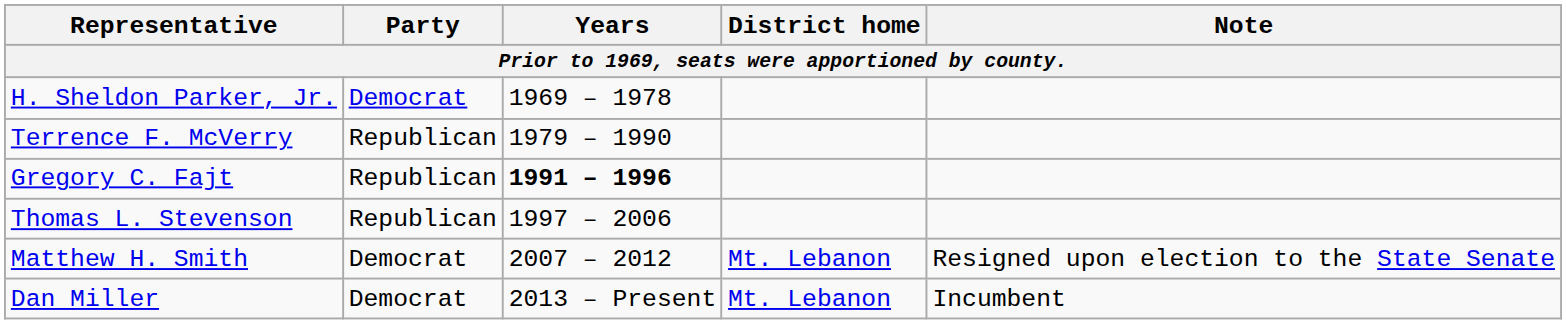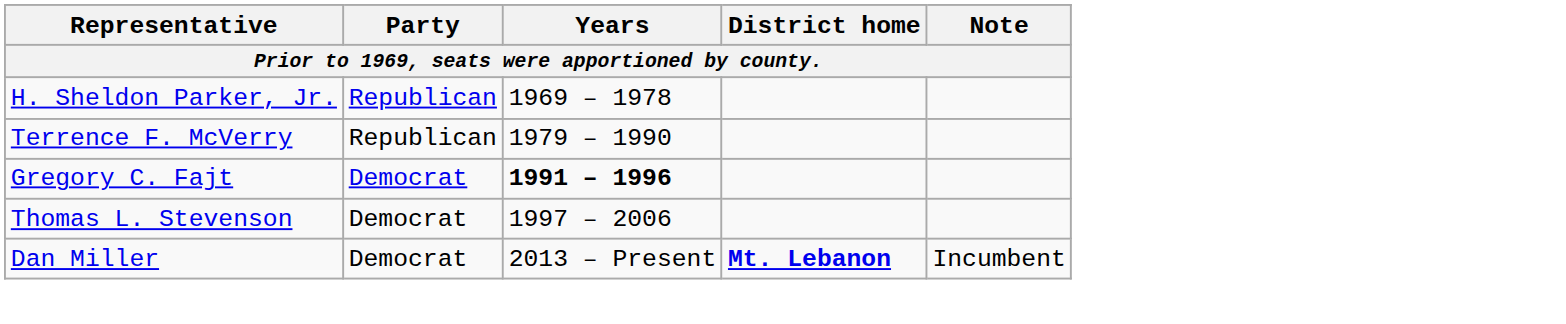 <table class=wikitable>
 <tr valign=bottom>
 <th>Representative</th>
 <th>Party</th>
 <th>Years</th>
 <th>District home</th>
 <th>Note</th>
 </tr>
 <tr>
 <th colspan=5 style="font-size: 80%;"><em>Prior to 1969, seats were apportioned by county.</em></th>
 </tr>
 <tr>
 <td><a href='#'>H. Sheldon Parker, Jr.</a></td>
-<td><a href='#'>Democrat</a></td>
+<td><a href='#'>Republican</a></td>
 <td>1969 – 1978</td>
 <td></td>
 <td></td>
 </tr>
 <tr>
 <td><a href='#'>Terrence F. McVerry</a></td>
 <td>Republican</td>
 <td>1979 – 1990</td>
 <td></td>
 <td></td>
 </tr>
 <tr>
 <td><a href='#'>Gregory C. Fajt</a></td>
-<td>Republican</td>
+<td><a href='#'>Democrat</a></td>
 <td><strong>1991 – 1996</strong></td>
 <td></td>
 <td></td>
 </tr>
 <tr>
 <td><a href='#'>Thomas L. Stevenson</a></td>
-<td>Republican</td>
+<td>Democrat</td>
 <td>1997 – 2006</td>
 <td></td>
 <td></td>
 </tr>
 <tr>
-<td><a href='#'>Matthew H. Smith</a></td>
-<td>Democrat</td>
-<td>2007 – 2012</td>
-<td><a href='#'>Mt. Lebanon</a></td>
-<td>Resigned upon election to the <a href='#'>State Senate</a></td>
-</tr>
-<tr>
 <td><a href='#'>Dan Miller</a></td>
 <td>Democrat</td>
 <td>2013 – Present</td>
-<td><a href='#'>Mt. Lebanon</a></td>
+<td><strong><a href='#'>Mt. Lebanon</a></strong></td>
 <td>Incumbent</td>
 </tr>
 </table>
